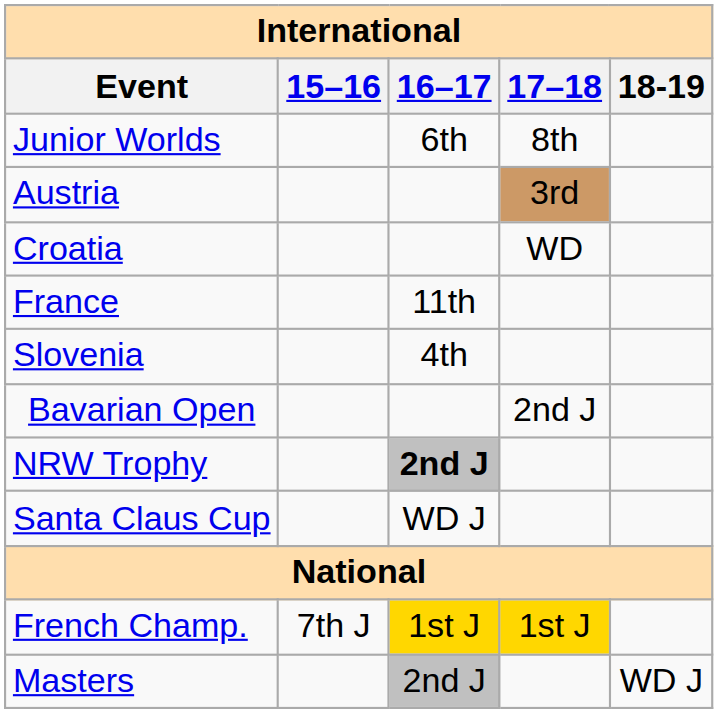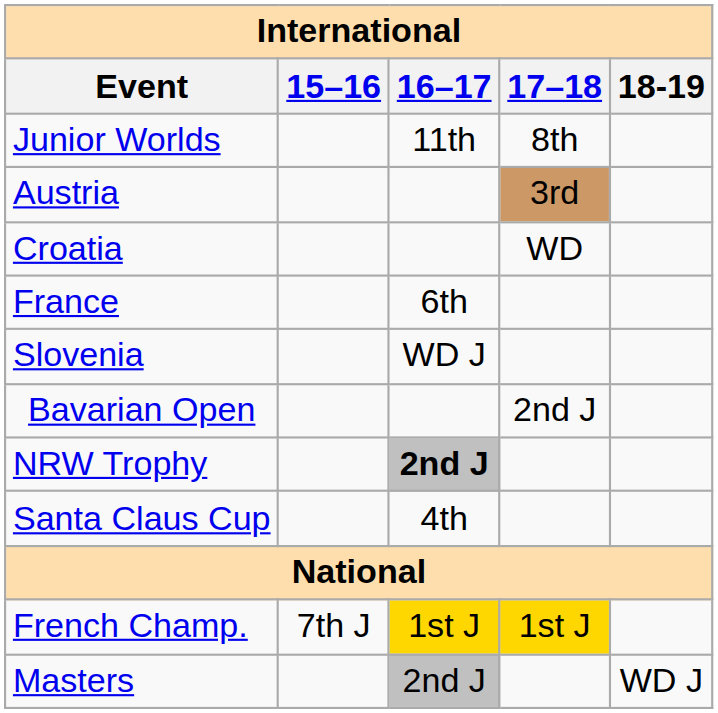 <table class="wikitable" style="text-align:center">
 <tr>
 <th colspan="5" style="background-color: #ffdead; " align="center">International</th>
 </tr>
 <tr>
 <th>Event</th>
 <th><a href='#'>15–16</a></th>
 <th><a href='#'>16–17</a></th>
 <th><a href='#'>17–18</a></th>
 <th>18-19</th>
 </tr>
 <tr>
 <td align=left><a href='#'>Junior Worlds</a></td>
 <td></td>
-<td>6th</td>
+<td>11th</td>
 <td>8th</td>
 <td></td>
 </tr>
 <tr>
 <td align=left> <a href='#'>Austria</a></td>
 <td></td>
 <td></td>
 <td bgcolor=cc9966>3rd</td>
 <td></td>
 </tr>
 <tr>
 <td align=left> <a href='#'>Croatia</a></td>
 <td></td>
 <td></td>
 <td>WD</td>
 <td></td>
 </tr>
 <tr>
 <td align=left> <a href='#'>France</a></td>
 <td></td>
-<td>11th</td>
+<td>6th</td>
 <td></td>
 <td></td>
 </tr>
 <tr>
 <td align=left> <a href='#'>Slovenia</a></td>
 <td></td>
-<td>4th</td>
+<td>WD J</td>
 <td></td>
 <td></td>
 </tr>
 <tr>
 <td><a href='#'>Bavarian Open</a></td>
 <td></td>
 <td></td>
 <td>2nd J</td>
 <td></td>
 </tr>
 <tr>
 <td align="left"><a href='#'>NRW Trophy</a></td>
 <td></td>
 <td bgcolor="silver"><strong>2nd J</strong></td>
 <td></td>
 <td></td>
 </tr>
 <tr>
 <td><a href='#'>Santa Claus Cup</a></td>
 <td></td>
-<td>WD J</td>
+<td>4th</td>
 <td></td>
 <td></td>
 </tr>
 <tr>
 <th colspan="5" style="background-color: #ffdead; " align="center">National</th>
 </tr>
 <tr>
 <td align="left"><a href='#'>French Champ.</a></td>
 <td>7th J</td>
 <td bgcolor="gold">1st J</td>
 <td bgcolor="gold">1st J</td>
 <td></td>
 </tr>
 <tr>
 <td align="left"><a href='#'>Masters</a></td>
 <td></td>
 <td bgcolor="silver">2nd J</td>
 <td></td>
 <td>WD J</td>
 </tr>
 </table>
